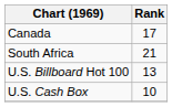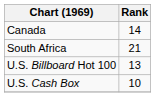 <table class="wikitable sortable">
 <tr>
 <th align="left">Chart (1969)</th>
 <th style="text-align:center;">Rank</th>
 </tr>
 <tr>
 <td>Canada </td>
-<td style="text-align:center;">17</td>
+<td style="text-align:center;">14</td>
 </tr>
 <tr>
 <td>South Africa </td>
 <td align="center">21</td>
 </tr>
 <tr>
 <td>U.S. <em>Billboard</em> Hot 100 </td>
 <td style="text-align:center;">13</td>
 </tr>
 <tr>
 <td>U.S. <em>Cash Box</em> </td>
 <td style="text-align:center;">10</td>
 </tr>
 <tr>
 </tr>
 </table>
